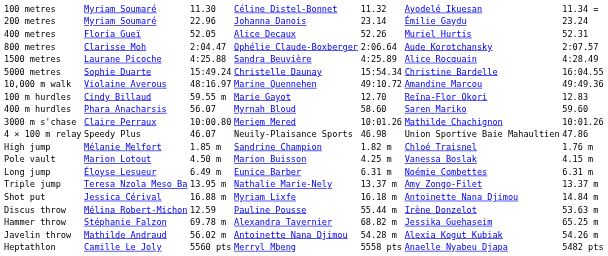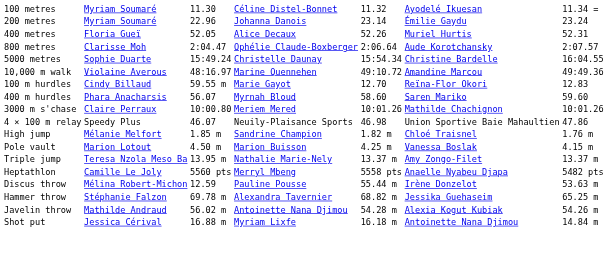 <table>
 <tr>
 <td>100 metres</td>
 <td><a href='#'>Myriam Soumaré</a></td>
 <td>11.30</td>
 <td><a href='#'>Céline Distel-Bonnet</a></td>
 <td>11.32</td>
 <td><a href='#'>Ayodelé Ikuesan</a></td>
 <td>11.34 =</td>
 </tr>
 <tr>
 <td>200 metres</td>
 <td><a href='#'>Myriam Soumaré</a></td>
 <td>22.96</td>
 <td><a href='#'>Johanna Danois</a></td>
 <td>23.14</td>
 <td><a href='#'>Émilie Gaydu</a></td>
 <td>23.24</td>
 </tr>
 <tr>
 <td>400 metres</td>
 <td><a href='#'>Floria Gueï</a></td>
 <td>52.05</td>
 <td><a href='#'>Alice Decaux</a></td>
 <td>52.26</td>
 <td><a href='#'>Muriel Hurtis</a></td>
 <td>52.31</td>
 </tr>
 <tr>
 <td>800 metres</td>
 <td><a href='#'>Clarisse Moh</a></td>
 <td>2:04.47</td>
 <td><a href='#'>Ophélie Claude-Boxberger</a></td>
 <td>2:06.64</td>
 <td><a href='#'>Aude Korotchansky</a></td>
 <td>2:07.57</td>
-</tr>
-<tr>
-<td>1500 metres</td>
-<td><a href='#'>Laurane Picoche</a></td>
-<td>4:25.88</td>
-<td><a href='#'>Sandra Beuvière</a></td>
-<td>4:25.89</td>
-<td><a href='#'>Alice Rocquain</a></td>
-<td>4:28.49</td>
 </tr>
 <tr>
 <td>5000 metres</td>
 <td><a href='#'>Sophie Duarte</a></td>
 <td>15:49.24</td>
 <td><a href='#'>Christelle Daunay</a></td>
 <td>15:54.34</td>
 <td><a href='#'>Christine Bardelle</a></td>
 <td>16:04.55</td>
 </tr>
 <tr>
 <td>10,000 m walk</td>
 <td><a href='#'>Violaine Averous</a></td>
 <td>48:16.97</td>
 <td><a href='#'>Marine Quennehen</a></td>
 <td>49:10.72</td>
 <td><a href='#'>Amandine Marcou</a></td>
 <td>49:49.36</td>
 </tr>
 <tr>
 <td>100 m hurdles</td>
 <td><a href='#'>Cindy Billaud</a></td>
 <td>59.55 m</td>
 <td><a href='#'>Marie Gayot</a></td>
 <td>12.70</td>
 <td><a href='#'>Reïna-Flor Okori</a></td>
 <td>12.83</td>
 </tr>
 <tr>
 <td>400 m hurdles</td>
 <td><a href='#'>Phara Anacharsis</a></td>
 <td>56.07</td>
 <td><a href='#'>Myrnah Bloud</a></td>
 <td>58.60</td>
 <td><a href='#'>Saren Mariko</a></td>
 <td>59.60</td>
 </tr>
 <tr>
 <td>3000 m s'chase</td>
 <td><a href='#'>Claire Perraux</a></td>
 <td>10:00.80</td>
 <td><a href='#'>Meriem Mered</a></td>
 <td>10:01.26</td>
 <td><a href='#'>Mathilde Chachignon</a></td>
 <td>10:01.26</td>
 </tr>
 <tr>
 <td>4 × 100 m relay</td>
 <td>Speedy Plus</td>
 <td>46.07</td>
 <td>Neuily-Plaisance Sports</td>
 <td>46.98</td>
 <td>Union Sportive Baie Mahaultien</td>
 <td>47.86</td>
 </tr>
 <tr>
 <td>High jump</td>
 <td><a href='#'>Mélanie Melfort</a></td>
 <td>1.85 m</td>
 <td><a href='#'>Sandrine Champion</a></td>
 <td>1.82 m</td>
 <td><a href='#'>Chloé Traisnel</a></td>
 <td>1.76 m</td>
 </tr>
 <tr>
 <td>Pole vault</td>
 <td><a href='#'>Marion Lotout</a></td>
 <td>4.50 m</td>
 <td><a href='#'>Marion Buisson</a></td>
 <td>4.25 m</td>
 <td><a href='#'>Vanessa Boslak</a></td>
 <td>4.15 m</td>
 </tr>
 <tr>
-<td>Long jump</td>
-<td><a href='#'>Éloyse Lesueur</a></td>
-<td>6.49 m</td>
-<td><a href='#'>Eunice Barber</a></td>
-<td>6.31 m</td>
-<td><a href='#'>Noémie Combettes</a></td>
-<td>6.31 m</td>
-</tr>
-<tr>
 <td>Triple jump</td>
 <td><a href='#'>Teresa Nzola Meso Ba</a></td>
 <td>13.95 m</td>
 <td><a href='#'>Nathalie Marie-Nely</a></td>
 <td>13.37 m</td>
 <td><a href='#'>Amy Zongo-Filet</a></td>
 <td>13.37 m</td>
 </tr>
 <tr>
-<td>Shot put</td>
-<td><a href='#'>Jessica Cérival</a></td>
-<td>16.88 m</td>
-<td><a href='#'>Myriam Lixfe</a></td>
-<td>16.18 m</td>
-<td><a href='#'>Antoinette Nana Djimou</a></td>
-<td>14.84 m</td>
+<td>Heptathlon</td>
+<td><a href='#'>Camille Le Joly</a></td>
+<td>5560 pts</td>
+<td><a href='#'>Merryl Mbeng</a></td>
+<td>5558 pts</td>
+<td><a href='#'>Anaelle Nyabeu Djapa</a></td>
+<td>5482 pts</td>
 </tr>
 <tr>
 <td>Discus throw</td>
 <td><a href='#'>Mélina Robert-Michon</a></td>
 <td>12.59</td>
 <td><a href='#'>Pauline Pousse</a></td>
 <td>55.44 m</td>
 <td><a href='#'>Irène Donzelot</a></td>
 <td>53.63 m</td>
 </tr>
 <tr>
 <td>Hammer throw</td>
 <td><a href='#'>Stéphanie Falzon</a></td>
 <td>69.78 m</td>
 <td><a href='#'>Alexandra Tavernier</a></td>
 <td>68.82 m</td>
 <td><a href='#'>Jessika Guehaseim</a></td>
 <td>65.25 m</td>
 </tr>
 <tr>
 <td>Javelin throw</td>
 <td><a href='#'>Mathilde Andraud</a></td>
 <td>56.02 m</td>
 <td><a href='#'>Antoinette Nana Djimou</a></td>
 <td>54.28 m</td>
 <td><a href='#'>Alexia Kogut Kubiak</a></td>
 <td>54.26 m</td>
 </tr>
 <tr>
-<td>Heptathlon</td>
-<td><a href='#'>Camille Le Joly</a></td>
-<td>5560 pts</td>
-<td><a href='#'>Merryl Mbeng</a></td>
-<td>5558 pts</td>
-<td><a href='#'>Anaelle Nyabeu Djapa</a></td>
-<td>5482 pts</td>
+<td>Shot put</td>
+<td><a href='#'>Jessica Cérival</a></td>
+<td>16.88 m</td>
+<td><a href='#'>Myriam Lixfe</a></td>
+<td>16.18 m</td>
+<td><a href='#'>Antoinette Nana Djimou</a></td>
+<td>14.84 m</td>
 </tr>
 </table>
